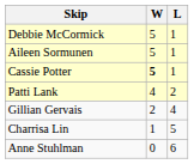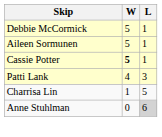 <table class="wikitable">
 <tr>
 <th width="180">Skip</th>
 <th width="20">W</th>
 <th width="20">L</th>
 </tr>
 <tr bgcolor="#ffffcc">
 <td> Debbie McCormick</td>
 <td>5</td>
 <td>1</td>
 </tr>
 <tr bgcolor="#ffffcc">
 <td> Aileen Sormunen</td>
 <td>5</td>
 <td>1</td>
 </tr>
 <tr bgcolor="#ffffcc">
 <td> Cassie Potter</td>
 <td><strong>5</strong></td>
 <td>1</td>
 </tr>
 <tr bgcolor="#ffffcc">
 <td> Patti Lank</td>
 <td>4</td>
-<td>2</td>
-</tr>
-<tr>
-<td> Gillian Gervais</td>
-<td>2</td>
-<td>4</td>
+<td>3</td>
 </tr>
 <tr>
 <td> Charrisa Lin</td>
 <td>1</td>
 <td>5</td>
 </tr>
 <tr>
 <td> Anne Stuhlman</td>
 <td>0</td>
-<td>6</td>
+<td style="background: lightgrey;">6</td>
 </tr>
 </table>
